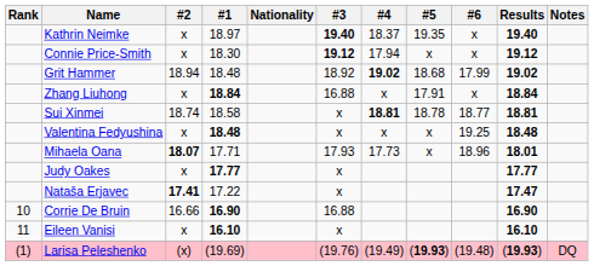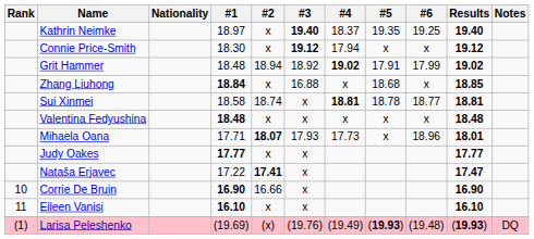 <table class="wikitable sortable" style="text-align:center">
 <tr>
 <th>Rank</th>
 <th>Name</th>
+<th>Nationality</th>
+<th>#1</th>
 <th>#2</th>
-<th>#1</th>
-<th>Nationality</th>
 <th>#3</th>
 <th>#4</th>
 <th>#5</th>
 <th>#6</th>
 <th>Results</th>
 <th>Notes</th>
 </tr>
 <tr>
 <td></td>
 <td align="left"><a href='#'>Kathrin Neimke</a></td>
+<td align=left></td>
+<td>18.97</td>
 <td>x</td>
-<td>18.97</td>
-<td align=left></td>
 <td><strong>19.40</strong></td>
 <td>18.37</td>
 <td>19.35</td>
-<td>x</td>
+<td>19.25</td>
 <td><strong>19.40</strong></td>
 <td></td>
 </tr>
 <tr>
 <td></td>
 <td align="left"><a href='#'>Connie Price-Smith</a></td>
+<td align=left></td>
+<td>18.30</td>
 <td>x</td>
-<td>18.30</td>
-<td align=left></td>
 <td><strong>19.12</strong></td>
 <td>17.94</td>
 <td>x</td>
 <td>x</td>
 <td><strong>19.12</strong></td>
 <td></td>
 </tr>
 <tr>
 <td></td>
 <td align="left"><a href='#'>Grit Hammer</a></td>
+<td align=left></td>
+<td>18.48</td>
 <td>18.94</td>
-<td>18.48</td>
-<td align=left></td>
 <td>18.92</td>
 <td><strong>19.02</strong></td>
-<td>18.68</td>
+<td>17.91</td>
 <td>17.99</td>
 <td><strong>19.02</strong></td>
 <td></td>
 </tr>
 <tr>
 <td></td>
 <td align="left"><a href='#'>Zhang Liuhong</a></td>
+<td align=left></td>
+<td><strong>18.84</strong></td>
 <td>x</td>
-<td><strong>18.84</strong></td>
-<td align=left></td>
 <td>16.88</td>
 <td>x</td>
-<td>17.91</td>
+<td>18.68</td>
 <td>x</td>
-<td><strong>18.84</strong></td>
+<td><strong>18.85</strong></td>
 <td></td>
 </tr>
 <tr>
 <td></td>
 <td align="left"><a href='#'>Sui Xinmei</a></td>
+<td align=left></td>
+<td>18.58</td>
 <td>18.74</td>
-<td>18.58</td>
-<td align=left></td>
 <td>x</td>
 <td><strong>18.81</strong></td>
 <td>18.78</td>
 <td>18.77</td>
 <td><strong>18.81</strong></td>
 <td></td>
 </tr>
 <tr>
 <td></td>
 <td align="left"><a href='#'>Valentina Fedyushina</a></td>
-<td>x</td>
+<td align=left></td>
 <td><strong>18.48</strong></td>
-<td align=left></td>
 <td>x</td>
 <td>x</td>
 <td>x</td>
-<td>19.25</td>
+<td>x</td>
+<td>x</td>
 <td><strong>18.48</strong></td>
 <td></td>
 </tr>
 <tr>
 <td></td>
 <td align="left"><a href='#'>Mihaela Oana</a></td>
+<td align=left></td>
+<td>17.71</td>
 <td><strong>18.07</strong></td>
-<td>17.71</td>
-<td align=left></td>
 <td>17.93</td>
 <td>17.73</td>
 <td>x</td>
 <td>18.96</td>
 <td><strong>18.01</strong></td>
 <td></td>
 </tr>
 <tr>
 <td></td>
 <td align="left"><a href='#'>Judy Oakes</a></td>
+<td align=left></td>
+<td><strong>17.77</strong></td>
 <td>x</td>
-<td><strong>17.77</strong></td>
-<td align=left></td>
 <td>x</td>
 <td></td>
 <td></td>
 <td></td>
 <td><strong>17.77</strong></td>
 <td></td>
 </tr>
 <tr>
 <td></td>
 <td align="left"><a href='#'>Nataša Erjavec</a></td>
+<td align=left></td>
+<td>17.22</td>
 <td><strong>17.41</strong></td>
-<td>17.22</td>
-<td align=left></td>
 <td>x</td>
 <td></td>
 <td></td>
 <td></td>
 <td><strong>17.47</strong></td>
 <td></td>
 </tr>
 <tr>
 <td>10</td>
 <td align="left"><a href='#'>Corrie De Bruin</a></td>
+<td align=left></td>
+<td><strong>16.90</strong></td>
 <td>16.66</td>
-<td><strong>16.90</strong></td>
-<td align=left></td>
-<td>16.88</td>
+<td>x</td>
 <td></td>
 <td></td>
 <td></td>
 <td><strong>16.90</strong></td>
 <td></td>
 </tr>
 <tr>
 <td>11</td>
 <td align="left"><a href='#'>Eileen Vanisi</a></td>
+<td align=left></td>
+<td><strong>16.10</strong></td>
 <td>x</td>
-<td><strong>16.10</strong></td>
-<td align=left></td>
 <td>x</td>
 <td></td>
 <td></td>
 <td></td>
 <td><strong>16.10</strong></td>
 <td></td>
 </tr>
 <tr bgcolor=pink>
 <td>(1) </td>
 <td align="left"><a href='#'>Larisa Peleshenko</a></td>
+<td align=left></td>
+<td>(19.69)</td>
 <td>(x)</td>
-<td>(19.69)</td>
-<td align=left></td>
 <td>(19.76)</td>
 <td>(19.49)</td>
 <td>(<strong>19.93</strong>)</td>
 <td>(19.48)</td>
 <td>(<strong>19.93</strong>)</td>
 <td>DQ </td>
 </tr>
 </table>
